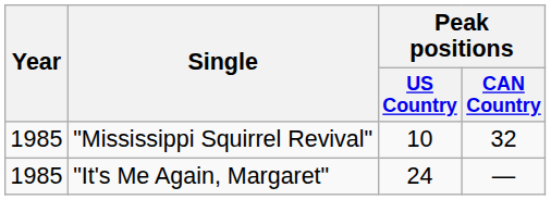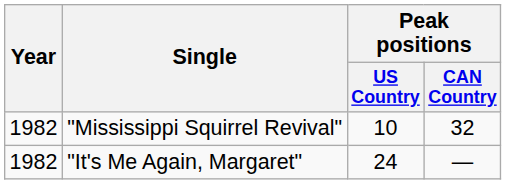 <table class="wikitable" style="text-align:center;">
 <tr>
 <th rowspan="2">Year</th>
 <th rowspan="2">Single</th>
 <th colspan="2">Peak positions</th>
 </tr>
 <tr style="font-size:smaller;">
 <th width="45"><a href='#'>US Country</a></th>
 <th width="45"><a href='#'>CAN Country</a></th>
 </tr>
 <tr>
-<td>1985</td>
+<td>1982</td>
 <td align="left">"Mississippi Squirrel Revival"</td>
 <td>10</td>
 <td>32</td>
 </tr>
 <tr>
-<td>1985</td>
+<td>1982</td>
 <td align="left">"It's Me Again, Margaret"</td>
 <td>24</td>
 <td>—</td>
 </tr>
 </table>
